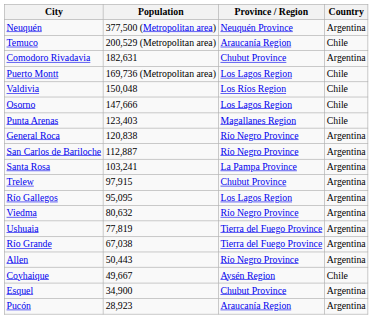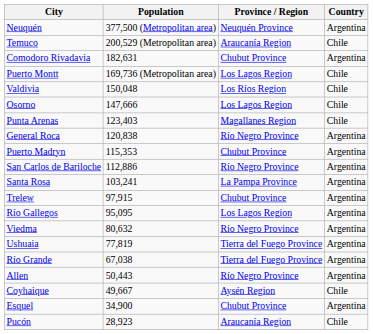 <table class="wikitable sortable">
 <tr ---->
 <th>City</th>
 <th>Population</th>
 <th>Province / Region</th>
 <th>Country</th>
 </tr>
 <tr ---->
 <td><a href='#'>Neuquén</a></td>
 <td>377,500 (<a href='#'>Metropolitan area</a>)</td>
 <td><a href='#'>Neuquén Province</a></td>
 <td>Argentina</td>
 </tr>
 <tr ---->
 <td><a href='#'>Temuco</a></td>
 <td>200,529 (Metropolitan area)</td>
 <td><a href='#'>Araucanía Region</a></td>
 <td>Chile</td>
 </tr>
 <tr ---->
 <td><a href='#'>Comodoro Rivadavia</a></td>
 <td>182,631</td>
 <td><a href='#'>Chubut Province</a></td>
 <td>Argentina</td>
 </tr>
 <tr ---->
 <td><a href='#'>Puerto Montt</a></td>
 <td>169,736 (Metropolitan area)</td>
 <td><a href='#'>Los Lagos Region</a></td>
 <td>Chile</td>
 </tr>
 <tr ---->
 <td><a href='#'>Valdivia</a></td>
 <td>150,048</td>
 <td><a href='#'>Los Ríos Region</a></td>
 <td>Chile</td>
 </tr>
 <tr ---->
 <td><a href='#'>Osorno</a></td>
 <td>147,666</td>
 <td><a href='#'>Los Lagos Region</a></td>
 <td>Chile</td>
 </tr>
 <tr ---->
 <td><a href='#'>Punta Arenas</a></td>
 <td>123,403</td>
 <td><a href='#'>Magallanes Region</a></td>
 <td>Chile</td>
 </tr>
 <tr ---->
 <td><a href='#'>General Roca</a></td>
 <td>120,838</td>
 <td><a href='#'>Río Negro Province</a></td>
 <td>Argentina</td>
 </tr>
 <tr ---->
+<td><a href='#'>Puerto Madryn</a></td>
+<td>115,353</td>
+<td><a href='#'>Chubut Province</a></td>
+<td>Argentina</td>
+</tr>
+<tr ---->
 <td><a href='#'>San Carlos de Bariloche</a></td>
-<td>112,887</td>
+<td>112,886</td>
 <td><a href='#'>Río Negro Province</a></td>
 <td>Argentina</td>
 </tr>
 <tr ---->
 <td><a href='#'>Santa Rosa</a></td>
 <td>103,241</td>
 <td><a href='#'>La Pampa Province</a></td>
 <td>Argentina</td>
 </tr>
 <tr ---->
 <td><a href='#'>Trelew</a></td>
 <td>97,915</td>
 <td><a href='#'>Chubut Province</a></td>
 <td>Argentina</td>
 </tr>
 <tr ---->
 <td><a href='#'>Río Gallegos</a></td>
 <td>95,095</td>
 <td><a href='#'>Los Lagos Region</a></td>
 <td>Argentina</td>
 </tr>
 <tr ---->
 <td><a href='#'>Viedma</a></td>
 <td>80,632</td>
 <td><a href='#'>Río Negro Province</a></td>
 <td>Argentina</td>
 </tr>
 <tr ---->
 <td><a href='#'>Ushuaia</a></td>
 <td>77,819</td>
 <td><a href='#'>Tierra del Fuego Province</a></td>
 <td>Argentina</td>
 </tr>
 <tr ---->
 <td><a href='#'>Río Grande</a></td>
 <td>67,038</td>
 <td><a href='#'>Tierra del Fuego Province</a></td>
 <td>Argentina</td>
 </tr>
 <tr ---->
 <td><a href='#'>Allen</a></td>
 <td>50,443</td>
 <td><a href='#'>Río Negro Province</a></td>
 <td>Argentina</td>
 </tr>
 <tr ---->
 <td><a href='#'>Coyhaique</a></td>
 <td>49,667</td>
 <td><a href='#'>Aysén Region</a></td>
 <td>Chile</td>
 </tr>
 <tr ---->
 <td><a href='#'>Esquel</a></td>
 <td>34,900</td>
 <td><a href='#'>Chubut Province</a></td>
 <td>Argentina</td>
 </tr>
 <tr ---->
 <td><a href='#'>Pucón</a></td>
 <td>28,923</td>
 <td><a href='#'>Araucanía Region</a></td>
-<td>Argentina</td>
+<td>Chile</td>
 </tr>
 </table>
